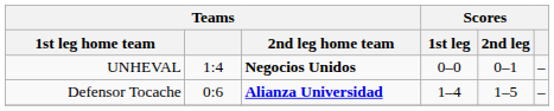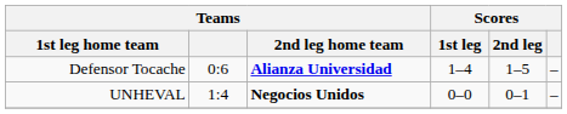 <table class="wikitable" style="text-align: center;">
 <tr>
 <th colspan=3>Teams</th>
 <th colspan=3>Scores</th>
 </tr>
 <tr>
 <th width="175">1st leg home team</th>
 <th width="50"></th>
 <th width="175">2nd leg home team</th>
 <th width="50">1st leg</th>
 <th width="50">2nd leg</th>
 <th></th>
 </tr>
 <tr>
+<td align=right>Defensor Tocache</td>
+<td>0:6</td>
+<td align=left><strong><a href='#'>Alianza Universidad</a></strong></td>
+<td>1–4</td>
+<td>1–5</td>
+<td>–</td>
+</tr>
+<tr>
 <td align=right>UNHEVAL</td>
 <td>1:4</td>
 <td align=left><strong>Negocios Unidos</strong></td>
 <td>0–0</td>
 <td>0–1</td>
 <td>–</td>
 </tr>
 <tr>
-<td align=right>Defensor Tocache</td>
-<td>0:6</td>
-<td align=left><strong><a href='#'>Alianza Universidad</a></strong></td>
-<td>1–4</td>
-<td>1–5</td>
-<td>–</td>
-</tr>
-<tr>
 </tr>
 </table>
